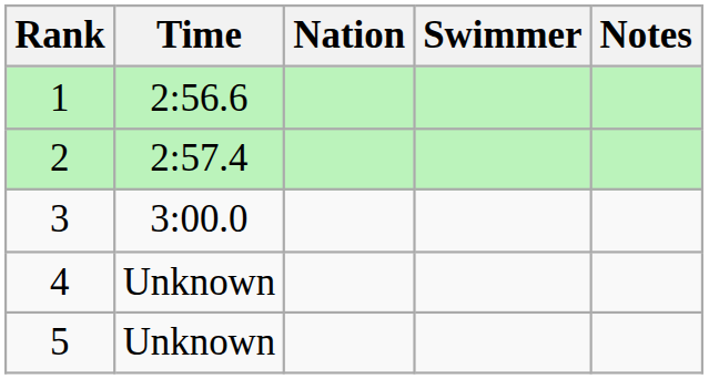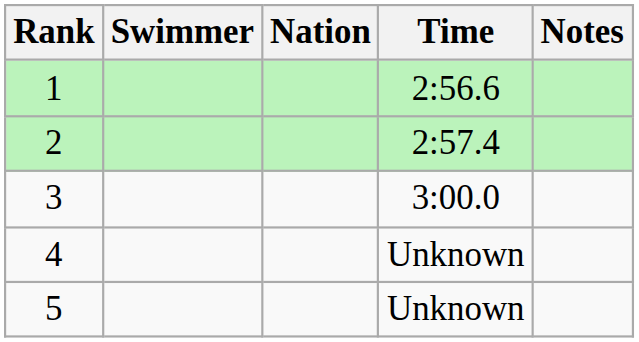 <table class="wikitable sortable" style="text-align:center">
 <tr>
 <th>Rank</th>
+<th>Swimmer</th>
+<th>Nation</th>
 <th>Time</th>
-<th>Nation</th>
-<th>Swimmer</th>
 <th>Notes</th>
 </tr>
 <tr style="background:#bbf3bb;">
 <td>1</td>
-<td>2:56.6</td>
 <td align=left></td>
 <td align=left></td>
+<td>2:56.6</td>
 <td></td>
 </tr>
 <tr style="background:#bbf3bb;">
 <td>2</td>
-<td>2:57.4</td>
 <td align=left></td>
 <td align=left></td>
+<td>2:57.4</td>
 <td></td>
 </tr>
 <tr>
 <td>3</td>
-<td>3:00.0</td>
 <td align=left></td>
 <td align=left></td>
+<td>3:00.0</td>
 <td></td>
 </tr>
 <tr>
 <td>4</td>
-<td>Unknown</td>
 <td align=left></td>
 <td align=left></td>
+<td>Unknown</td>
 <td></td>
 </tr>
 <tr>
 <td>5</td>
-<td>Unknown</td>
 <td align=left></td>
 <td align=left></td>
+<td>Unknown</td>
 <td></td>
 </tr>
 </table>
